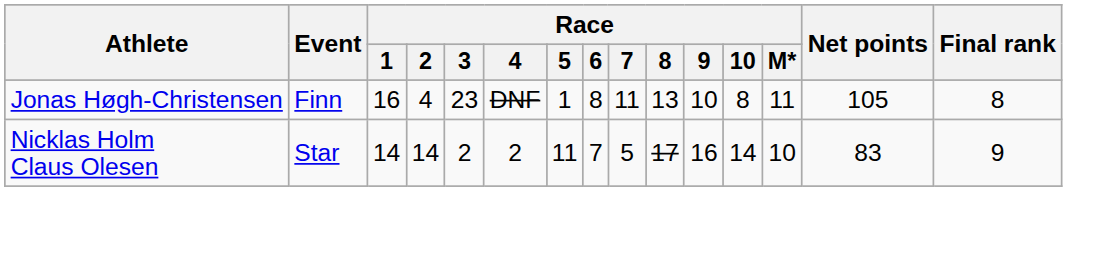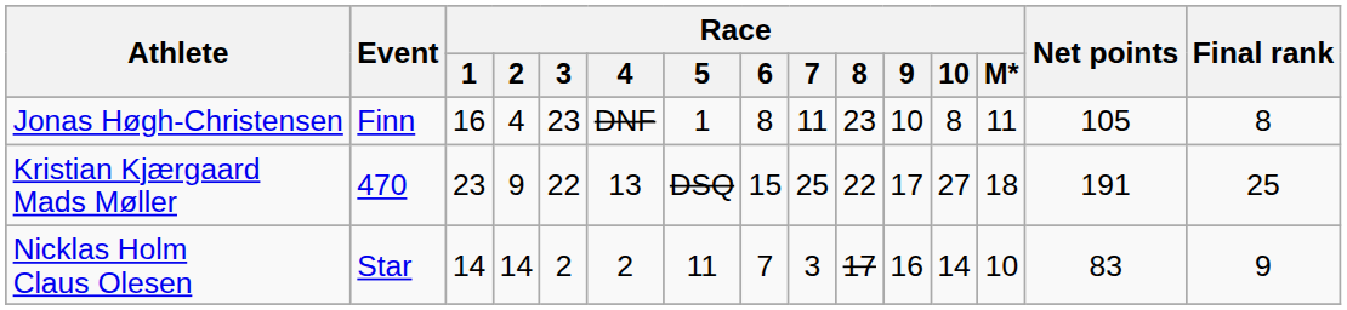 <table class="wikitable" style="font-size:90%">
 <tr>
 <th rowspan=2>Athlete</th>
 <th rowspan=2>Event</th>
 <th colspan=11>Race</th>
 <th rowspan=2>Net points</th>
 <th rowspan=2>Final rank</th>
 </tr>
 <tr style="font-size:95%">
 <th>1</th>
 <th>2</th>
 <th>3</th>
 <th>4</th>
 <th>5</th>
 <th>6</th>
 <th>7</th>
 <th>8</th>
 <th>9</th>
 <th>10</th>
 <th>M*</th>
 </tr>
 <tr align=center>
 <td align=left><a href='#'>Jonas Høgh-Christensen</a></td>
 <td align=left><a href='#'>Finn</a></td>
 <td>16</td>
 <td>4</td>
 <td>23</td>
 <td><s>DNF</s></td>
 <td>1</td>
 <td>8</td>
 <td>11</td>
-<td>13</td>
+<td>23</td>
 <td>10</td>
 <td>8</td>
 <td>11</td>
 <td>105</td>
 <td>8</td>
+</tr>
+<tr align=center>
+<td align=left><a href='#'>Kristian Kjærgaard</a><br><a href='#'>Mads Møller</a></td>
+<td align=left><a href='#'>470</a></td>
+<td>23</td>
+<td>9</td>
+<td>22</td>
+<td>13</td>
+<td><s>DSQ</s></td>
+<td>15</td>
+<td>25</td>
+<td>22</td>
+<td>17</td>
+<td>27</td>
+<td>18</td>
+<td>191</td>
+<td>25</td>
 </tr>
 <tr align=center>
 <td align=left><a href='#'>Nicklas Holm</a><br><a href='#'>Claus Olesen</a></td>
 <td align=left><a href='#'>Star</a></td>
 <td>14</td>
 <td>14</td>
 <td>2</td>
 <td>2</td>
 <td>11</td>
 <td>7</td>
-<td>5</td>
+<td>3</td>
 <td><s>17</s></td>
 <td>16</td>
 <td>14</td>
 <td>10</td>
 <td>83</td>
 <td>9</td>
 </tr>
 </table>
